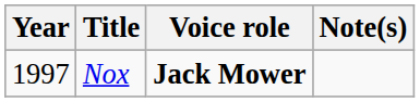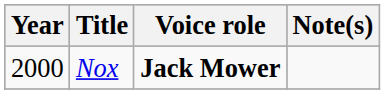 <table class="wikitable sortable">
 <tr>
 <th>Year</th>
 <th>Title</th>
 <th>Voice role</th>
 <th>Note(s)</th>
 </tr>
 <tr>
-<td>1997</td>
+<td>2000</td>
 <td><em><a href='#'>Nox</a></em></td>
 <td><strong>Jack Mower</strong></td>
 <td></td>
 </tr>
 </table>
